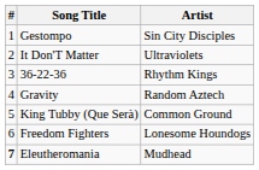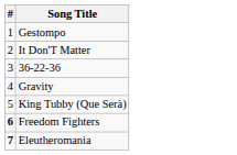 <table class="wikitable">
 <tr>
 <th>#</th>
 <th>Song Title</th>
-<th>Artist</th>
 </tr>
 <tr>
 <td>1</td>
 <td>Gestompo</td>
-<td>Sin City Disciples</td>
 </tr>
 <tr>
 <td>2</td>
 <td>It Don'T Matter</td>
-<td>Ultraviolets</td>
 </tr>
 <tr>
 <td>3</td>
 <td>36-22-36</td>
-<td>Rhythm Kings</td>
 </tr>
 <tr>
 <td>4</td>
 <td>Gravity</td>
-<td>Random Aztech</td>
 </tr>
 <tr>
 <td>5</td>
 <td>King Tubby (Que Serà)</td>
-<td>Common Ground</td>
 </tr>
 <tr>
-<td>6</td>
+<td><strong>6</strong></td>
 <td>Freedom Fighters</td>
-<td>Lonesome Houndogs</td>
 </tr>
 <tr>
 <td><strong>7</strong></td>
 <td>Eleutheromania</td>
-<td>Mudhead</td>
 </tr>
 </table>
